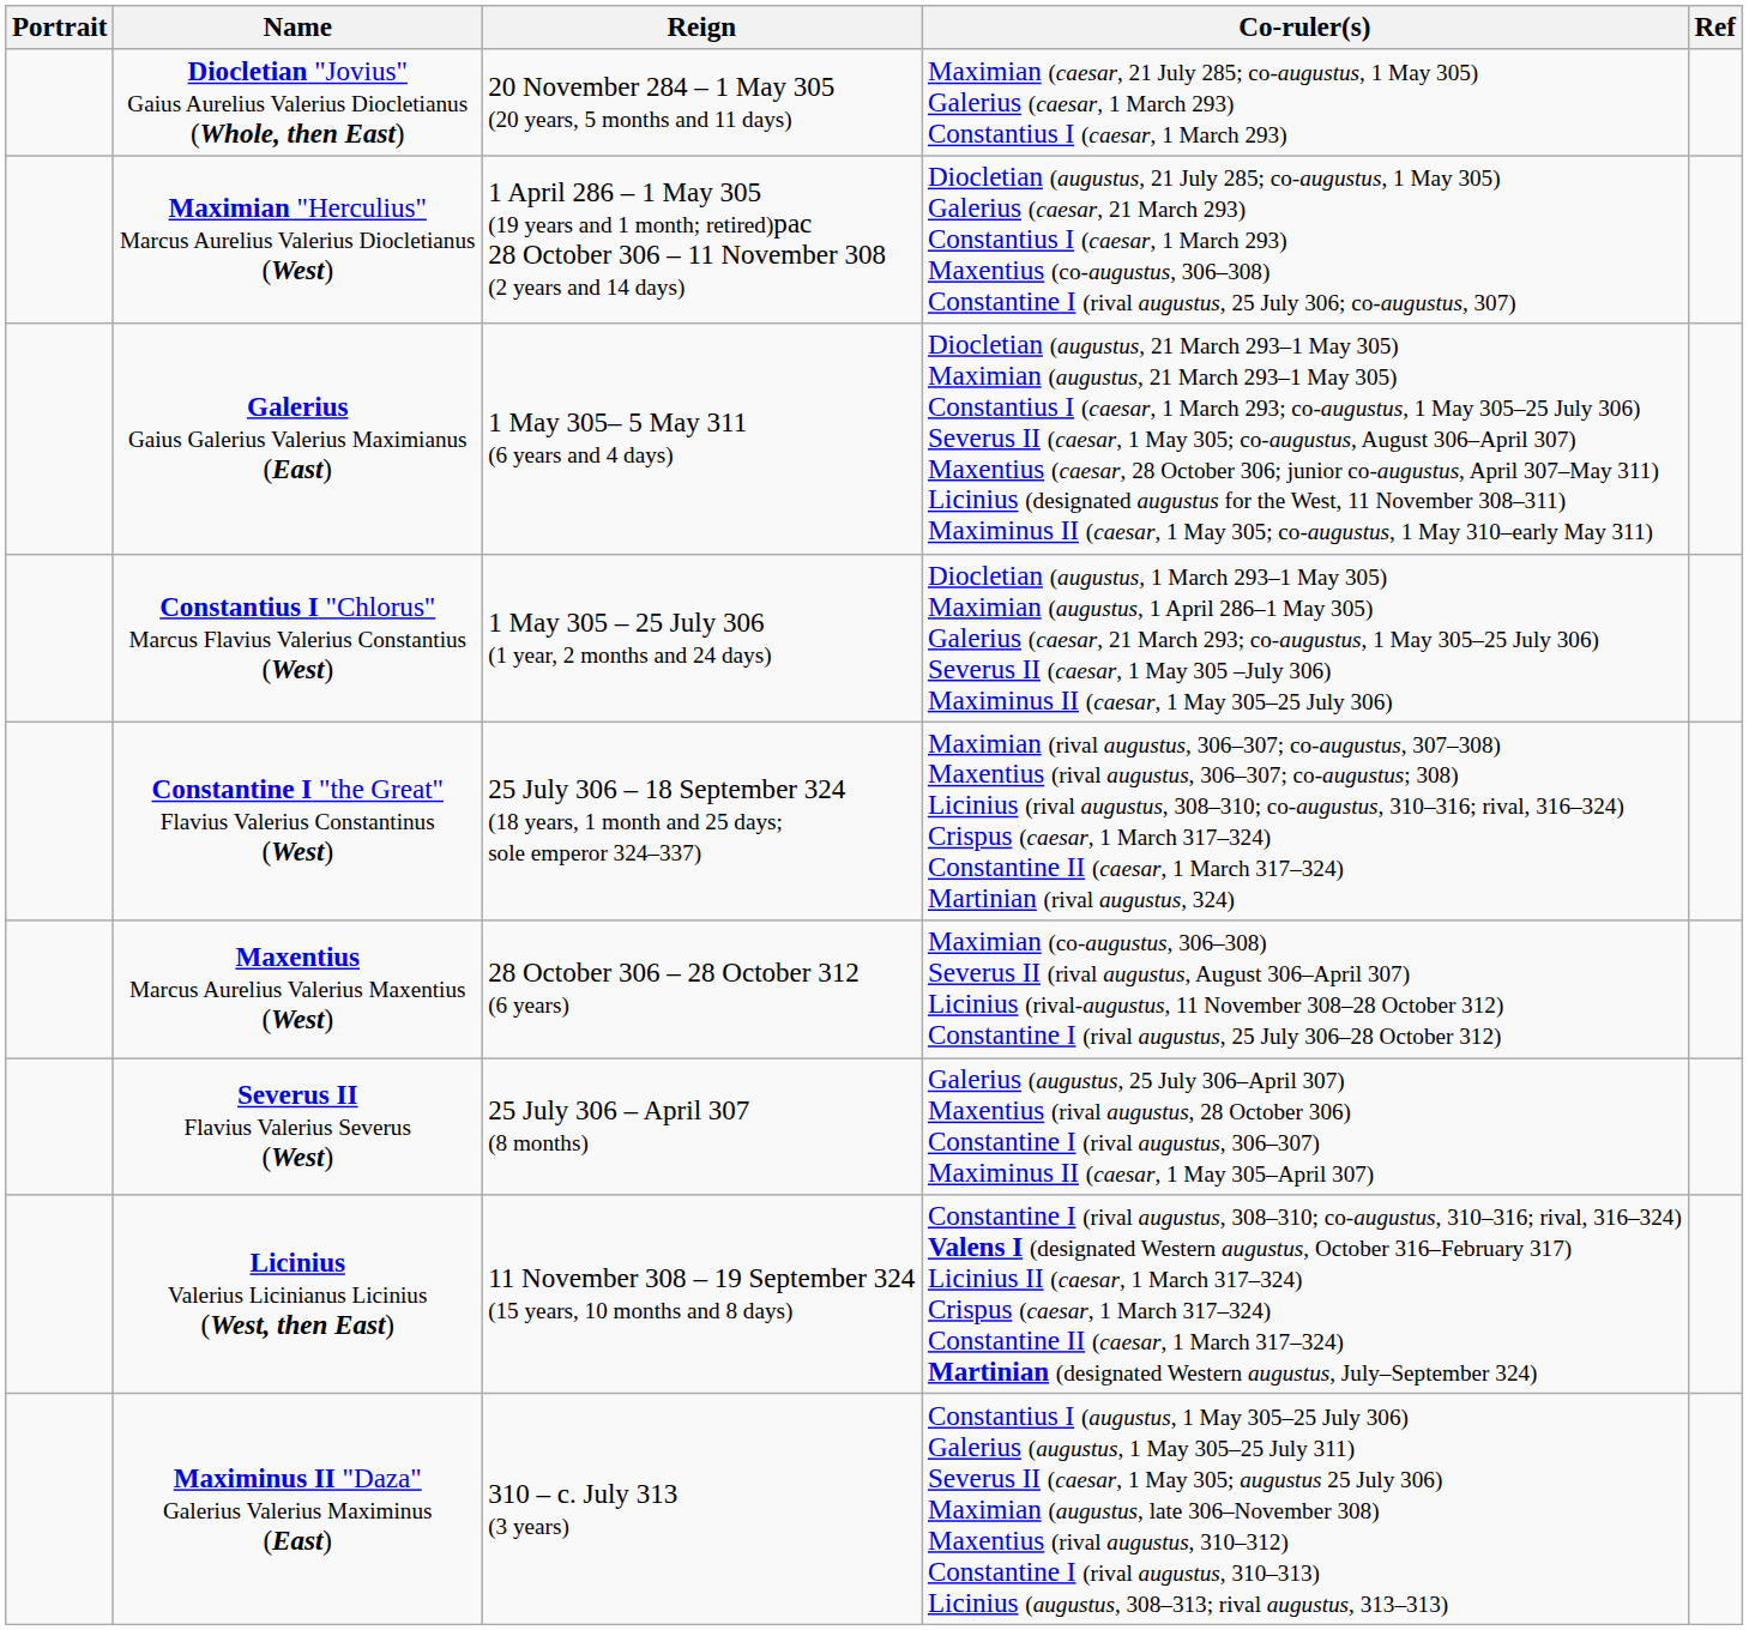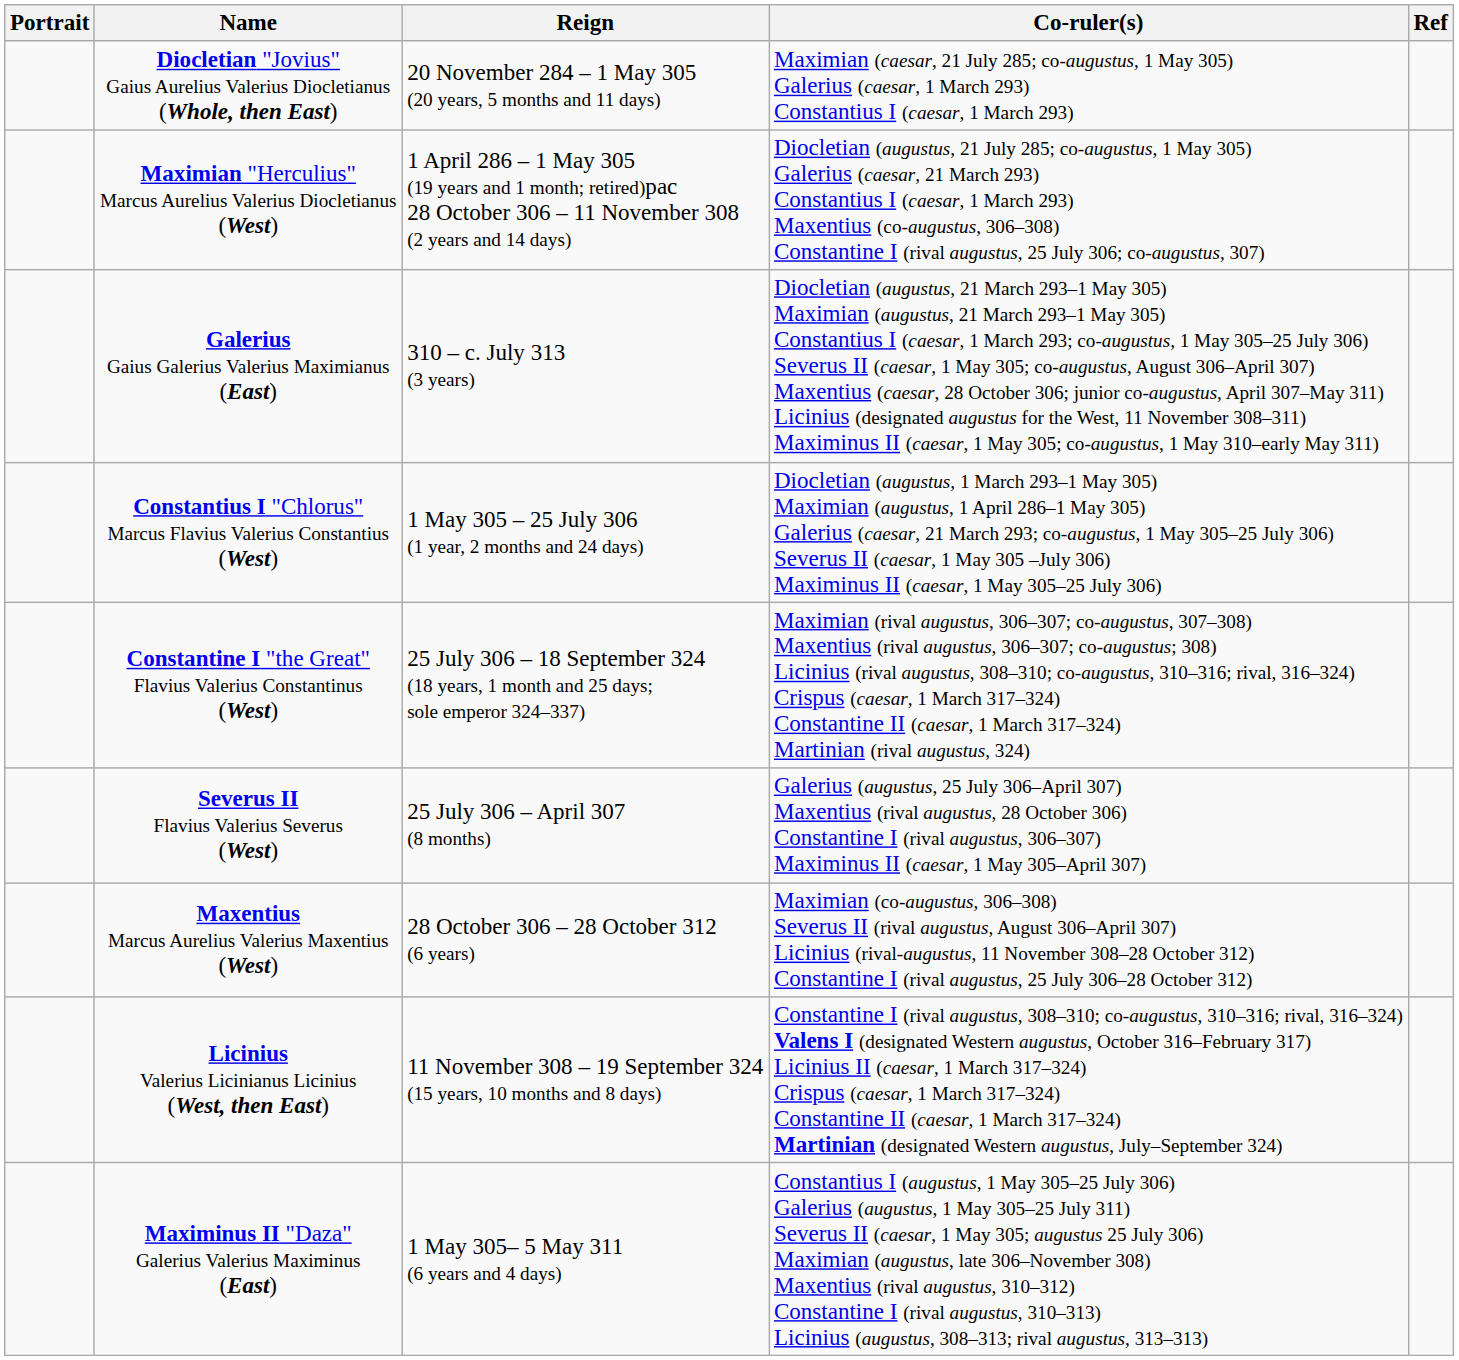 <table class="wikitable">
 <tr>
 <th>Portrait</th>
 <th>Name</th>
 <th>Reign</th>
 <th>Co-ruler(s)</th>
 <th>Ref</th>
 </tr>
 <tr>
 <td></td>
 <td align="center"><a href='#'><strong>Diocletian</strong> "Jovius"</a><br><small>Gaius Aurelius Valerius Diocletianus</small><br>(<strong><em>Whole, then East</em></strong>)</td>
 <td>20 November 284 – 1 May 305<br><small>(20 years, 5 months and 11 days)</small></td>
 <td><a href='#'>Maximian</a> <small>(<em>caesar</em>, 21 July 285; co-<em>augustus</em>, 1 May 305)</small><br><a href='#'>Galerius</a> <small>(<em>caesar</em>, 1 March 293)</small><br><a href='#'>Constantius I</a> <small>(<em>caesar</em>, 1 March 293)</small></td>
 <td></td>
 </tr>
 <tr>
 <td></td>
 <td align="center"><a href='#'><strong>Maximian</strong> "Herculius"</a><br><small>Marcus Aurelius Valerius Diocletianus</small><br>(<strong><em>West</em></strong>)</td>
 <td>1 April 286 – 1 May 305<br><small>(19 years and 1 month; retired)</small>pac<br>28 October 306 – 11 November 308<br><small>(2 years and 14 days)</small></td>
 <td><a href='#'>Diocletian</a> <small>(<em>augustus</em>, 21 July 285; co-<em>augustus</em>, 1 May 305)</small><br><a href='#'>Galerius</a> <small>(<em>caesar</em>, 21 March 293)</small><br><a href='#'>Constantius I</a>  <small>(<em>caesar</em>, 1 March 293)</small><br><a href='#'>Maxentius</a> <small>(co-<em>augustus</em>, 306–308)</small><br><a href='#'>Constantine I</a> <small>(rival <em>augustus</em>, 25 July 306; co-<em>augustus</em>, 307)</small></td>
 <td></td>
 </tr>
 <tr>
 <td></td>
 <td align="center"><strong><a href='#'>Galerius</a></strong><br><small>Gaius Galerius Valerius Maximianus</small><br>(<strong><em>East</em></strong>)</td>
-<td>1 May 305– 5 May 311<br><small>(6 years and 4 days)</small></td>
+<td>310 – c. July 313<br><small>(3 years)</small></td>
 <td><a href='#'>Diocletian</a> <small>(<em>augustus</em>, 21 March 293–1 May 305)</small><br><a href='#'>Maximian</a> <small>(<em>augustus</em>, 21 March 293–1 May 305)</small><br><a href='#'>Constantius I</a>  <small>(<em>caesar</em>, 1 March 293; co-<em>augustus</em>, 1 May 305–25 July 306)</small><br><a href='#'>Severus II</a> <small>(<em>caesar</em>, 1 May 305; co-<em>augustus</em>, August 306–April 307)</small><br><a href='#'>Maxentius</a> <small>(<em>caesar</em>, 28 October 306; junior co-<em>augustus</em>, April 307–May 311)</small><br><a href='#'>Licinius</a> <small>(designated <em>augustus</em> for the West, 11 November 308–311)</small><br><a href='#'>Maximinus II</a> <small>(<em>caesar</em>, 1 May 305; co-<em>augustus</em>, 1 May 310–early May 311)</small></td>
 <td></td>
 </tr>
 <tr>
 <td></td>
 <td align="center"><a href='#'><strong>Constantius I</strong> "Chlorus"</a><br><small>Marcus Flavius Valerius Constantius</small><br>(<strong><em>West</em></strong>)</td>
 <td>1 May 305 – 25 July 306<br><small>(1 year, 2 months and 24 days)</small></td>
 <td><a href='#'>Diocletian</a> <small>(<em>augustus</em>, 1 March 293–1 May 305)</small><br><a href='#'>Maximian</a> <small>(<em>augustus</em>, 1 April 286–1 May 305)</small><br><a href='#'>Galerius</a> <small>(<em>caesar</em>, 21 March 293; co-<em>augustus</em>, 1 May 305–25 July 306)</small><br><a href='#'>Severus II</a> <small>(<em>caesar</em>, 1 May 305 –July 306)</small><br><a href='#'>Maximinus II</a> <small>(<em>caesar</em>, 1 May 305–25 July 306)</small></td>
 <td></td>
 </tr>
 <tr>
 <td align="center"></td>
 <td align="center"><a href='#'><strong>Constantine I</strong> "the Great"</a><br><small>Flavius Valerius Constantinus</small><br>(<strong><em>West</em></strong>)</td>
 <td>25 July 306 – 18 September 324<br><small>(18 years, 1 month and 25 days;<br>sole emperor 324–337)</small></td>
 <td><a href='#'>Maximian</a> <small>(rival <em>augustus</em>, 306–307; co-<em>augustus</em>, 307–308)</small><br><a href='#'>Maxentius</a> <small>(rival <em>augustus</em>, 306–307; co-<em>augustus</em>; 308)</small><br><a href='#'>Licinius</a> <small>(rival <em>augustus</em>, 308–310; co-<em>augustus</em>, 310–316; rival, 316–324)</small><br><a href='#'>Crispus</a> <small>(<em>caesar</em>, 1 March 317–324)</small><br><a href='#'>Constantine II</a> <small>(<em>caesar</em>, 1 March 317–324)</small><br><a href='#'>Martinian</a> <small>(rival <em>augustus</em>, 324)</small></td>
 <td></td>
 </tr>
 <tr>
 <td></td>
-<td align="center"><strong><a href='#'>Maxentius</a></strong><br><small>Marcus Aurelius Valerius Maxentius</small><br>(<strong><em>West</em></strong>)</td>
-<td>28 October 306 – 28 October 312<br><small>(6 years)</small></td>
-<td><a href='#'>Maximian</a> <small>(co-<em>augustus</em>, 306–308)</small><br><a href='#'>Severus II</a> <small>(rival <em>augustus</em>, August 306–April 307)</small><br><a href='#'>Licinius</a> <small>(rival-<em>augustus</em>, 11 November 308–28 October 312)</small><br><a href='#'>Constantine I</a> <small>(rival <em>augustus</em>, 25 July 306–28 October 312)</small></td>
+<td align="center"><strong><a href='#'>Severus II</a></strong><br><small>Flavius Valerius Severus</small><br>(<strong><em>West</em></strong>)</td>
+<td>25 July 306 – April 307<br><small>(8 months)</small></td>
+<td><a href='#'>Galerius</a> <small>(<em>augustus</em>, 25 July 306–April 307)</small><br><a href='#'>Maxentius</a> <small>(rival <em>augustus</em>, 28 October 306)</small><br><a href='#'>Constantine I</a> <small>(rival <em>augustus</em>, 306–307)</small><br><a href='#'>Maximinus II</a> <small>(<em>caesar</em>, 1 May 305–April 307)</small></td>
 <td></td>
 </tr>
 <tr>
 <td></td>
-<td align="center"><strong><a href='#'>Severus II</a></strong><br><small>Flavius Valerius Severus</small><br>(<strong><em>West</em></strong>)</td>
-<td>25 July 306 – April 307<br><small>(8 months)</small></td>
-<td><a href='#'>Galerius</a> <small>(<em>augustus</em>, 25 July 306–April 307)</small><br><a href='#'>Maxentius</a> <small>(rival <em>augustus</em>, 28 October 306)</small><br><a href='#'>Constantine I</a> <small>(rival <em>augustus</em>, 306–307)</small><br><a href='#'>Maximinus II</a> <small>(<em>caesar</em>, 1 May 305–April 307)</small></td>
+<td align="center"><strong><a href='#'>Maxentius</a></strong><br><small>Marcus Aurelius Valerius Maxentius</small><br>(<strong><em>West</em></strong>)</td>
+<td>28 October 306 – 28 October 312<br><small>(6 years)</small></td>
+<td><a href='#'>Maximian</a> <small>(co-<em>augustus</em>, 306–308)</small><br><a href='#'>Severus II</a> <small>(rival <em>augustus</em>, August 306–April 307)</small><br><a href='#'>Licinius</a> <small>(rival-<em>augustus</em>, 11 November 308–28 October 312)</small><br><a href='#'>Constantine I</a> <small>(rival <em>augustus</em>, 25 July 306–28 October 312)</small></td>
 <td></td>
 </tr>
 <tr>
 <td></td>
 <td align="center"><strong><a href='#'>Licinius</a></strong><br><small>Valerius Licinianus Licinius</small><br>(<strong><em>West, then East</em></strong>)</td>
 <td>11 November 308 – 19 September 324<br><small>(15 years, 10 months and 8 days)</small></td>
 <td><a href='#'>Constantine I</a> <small>(rival <em>augustus</em>, 308–310; co-<em>augustus</em>, 310–316; rival, 316–324)</small><br><a href='#'><strong>Valens I</strong></a> <small>(designated Western <em>augustus</em>, October 316–February 317)</small><br><a href='#'>Licinius II</a> <small>(<em>caesar</em>, 1 March 317–324)</small><br><a href='#'>Crispus</a> <small>(<em>caesar</em>, 1 March 317–324)</small><br><a href='#'>Constantine II</a> <small>(<em>caesar</em>, 1 March 317–324)</small><br><a href='#'><strong>Martinian</strong></a> <small>(designated Western <em>augustus</em>, July–September 324)</small></td>
 <td></td>
 </tr>
 <tr>
 <td></td>
 <td align="center"><a href='#'><strong>Maximinus II</strong> "Daza"</a><br><small>Galerius Valerius Maximinus</small><br>(<strong><em>East</em></strong>)</td>
-<td>310 – c. July 313<br><small>(3 years)</small></td>
+<td>1 May 305– 5 May 311<br><small>(6 years and 4 days)</small></td>
 <td><a href='#'>Constantius I</a>  <small>(<em>augustus</em>, 1 May 305–25 July 306)</small><br><a href='#'>Galerius</a> <small>(<em>augustus</em>, 1 May 305–25 July 311)</small><br><a href='#'>Severus II</a> <small>(<em>caesar</em>, 1 May 305; <em>augustus</em> 25 July 306)</small><br><a href='#'>Maximian</a> <small>(<em>augustus</em>, late 306–November 308)</small><br><a href='#'>Maxentius</a> <small>(rival <em>augustus</em>, 310–312)</small><br><a href='#'>Constantine I</a> <small>(rival <em>augustus</em>, 310–313)</small><br><a href='#'>Licinius</a> <small>(<em>augustus</em>, 308–313; rival <em>augustus</em>, 313–313)</small></td>
 <td></td>
 </tr>
 </table>
